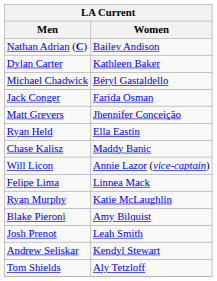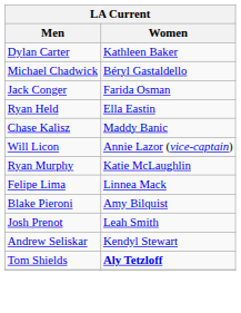 <table class="wikitable">
 <tr>
 <th colspan="2"> LA Current</th>
 </tr>
 <tr>
 <th>Men</th>
 <th>Women</th>
-</tr>
-<tr>
-<td> <a href='#'>Nathan Adrian</a> (<strong><a href='#'>C</a></strong>)</td>
-<td> <a href='#'>Bailey Andison</a></td>
 </tr>
 <tr>
 <td> <a href='#'>Dylan Carter</a></td>
 <td> <a href='#'>Kathleen Baker</a></td>
 </tr>
 <tr>
 <td> <a href='#'>Michael Chadwick</a></td>
 <td> <a href='#'>Béryl Gastaldello</a></td>
 </tr>
 <tr>
 <td> <a href='#'>Jack Conger</a></td>
 <td> <a href='#'>Farida Osman</a></td>
 </tr>
 <tr>
-<td> <a href='#'>Matt Grevers</a></td>
-<td> <a href='#'>Jhennifer Conceição</a></td>
-</tr>
-<tr>
 <td> <a href='#'>Ryan Held</a></td>
 <td> <a href='#'>Ella Eastin</a></td>
 </tr>
 <tr>
 <td> <a href='#'>Chase Kalisz</a></td>
 <td> <a href='#'>Maddy Banic</a></td>
 </tr>
 <tr>
 <td> <a href='#'>Will Licon</a></td>
 <td> <a href='#'>Annie Lazor</a> (<em><a href='#'>vice-captain</a></em>)</td>
 </tr>
 <tr>
+<td> <a href='#'>Ryan Murphy</a></td>
+<td> <a href='#'>Katie McLaughlin</a></td>
+</tr>
+<tr>
 <td> <a href='#'>Felipe Lima</a></td>
 <td> <a href='#'>Linnea Mack</a></td>
-</tr>
-<tr>
-<td> <a href='#'>Ryan Murphy</a></td>
-<td> <a href='#'>Katie McLaughlin</a></td>
 </tr>
 <tr>
 <td> <a href='#'>Blake Pieroni</a></td>
 <td> <a href='#'>Amy Bilquist</a></td>
 </tr>
 <tr>
 <td> <a href='#'>Josh Prenot</a></td>
 <td> <a href='#'>Leah Smith</a></td>
 </tr>
 <tr>
 <td> <a href='#'>Andrew Seliskar</a></td>
 <td> <a href='#'>Kendyl Stewart</a></td>
 </tr>
 <tr>
 <td> <a href='#'>Tom Shields</a></td>
-<td> <a href='#'>Aly Tetzloff</a></td>
+<td><strong> <a href='#'>Aly Tetzloff</a></strong></td>
 </tr>
 <tr>
 </tr>
 </table>
